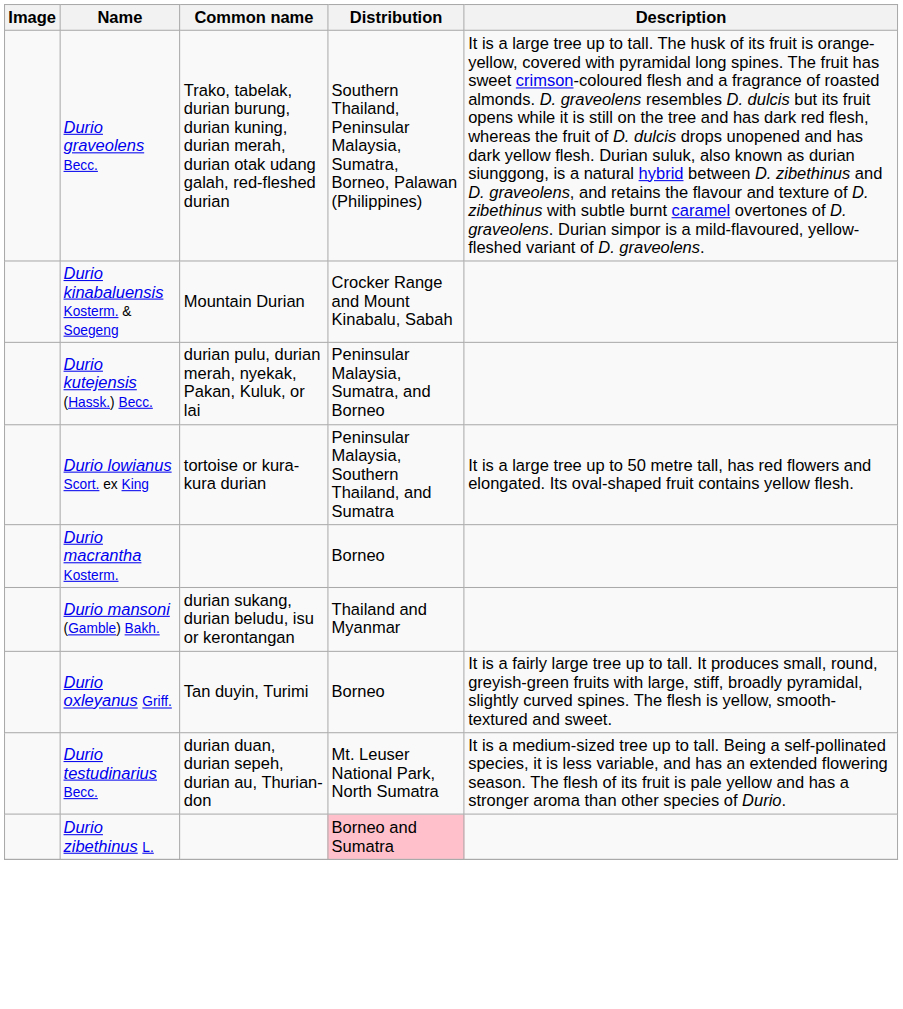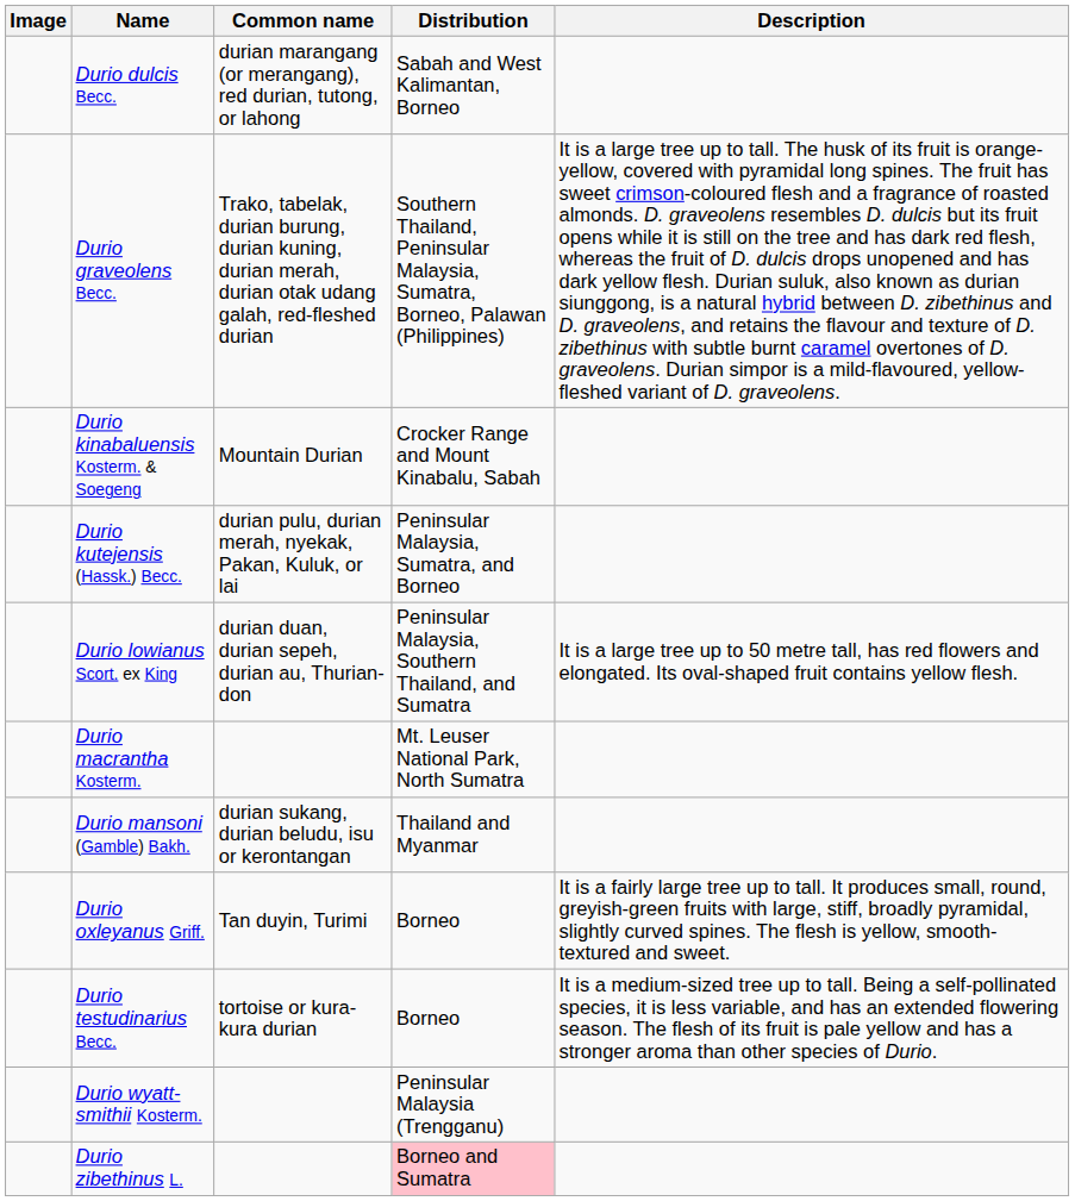 <table class="wikitable sortable">
 <tr>
 <th>Image</th>
 <th>Name</th>
 <th>Common name</th>
 <th>Distribution</th>
 <th>Description</th>
+</tr>
+<tr>
+<td></td>
+<td><em><a href='#'>Durio dulcis</a></em> <small><a href='#'>Becc.</a></small></td>
+<td>durian marangang (or merangang), red durian, tutong, or lahong</td>
+<td>Sabah and West Kalimantan, Borneo</td>
+<td></td>
 </tr>
 <tr>
 <td></td>
 <td><em><a href='#'>Durio graveolens</a></em> <small><a href='#'>Becc.</a></small></td>
 <td>Trako, tabelak, durian burung, durian kuning, durian merah, durian otak udang galah, red-fleshed durian</td>
 <td>Southern Thailand, Peninsular Malaysia, Sumatra, Borneo, Palawan (Philippines)</td>
 <td>It is a large tree up to  tall. The husk of its fruit is orange-yellow, covered with pyramidal  long spines. The fruit has sweet <a href='#'>crimson</a>-coloured flesh and a fragrance of roasted almonds. <em>D. graveolens</em> resembles <em>D. dulcis</em> but its fruit opens while it is still on the tree and has dark red flesh, whereas the fruit of <em>D. dulcis</em> drops unopened and has dark yellow flesh. Durian suluk, also known as durian siunggong, is a natural <a href='#'>hybrid</a> between <em>D. zibethinus</em> and <em>D. graveolens</em>, and retains the flavour and texture of <em>D. zibethinus</em> with subtle burnt <a href='#'>caramel</a> overtones of <em>D. graveolens</em>. Durian simpor is a mild-flavoured, yellow-fleshed variant of <em>D. graveolens</em>.</td>
 </tr>
 <tr>
 <td></td>
 <td><em><a href='#'>Durio kinabaluensis</a></em> <small><a href='#'>Kosterm.</a> & <a href='#'>Soegeng</a></small></td>
 <td>Mountain Durian</td>
 <td>Crocker Range and Mount Kinabalu, Sabah</td>
 <td></td>
 </tr>
 <tr>
 <td></td>
 <td><em><a href='#'>Durio kutejensis</a></em> <small>(<a href='#'>Hassk.</a>) <a href='#'>Becc.</a></small></td>
 <td>durian pulu, durian merah, nyekak, Pakan, Kuluk, or lai</td>
 <td>Peninsular Malaysia, Sumatra, and Borneo</td>
 <td></td>
 </tr>
 <tr>
 <td></td>
 <td><em><a href='#'>Durio lowianus</a></em> <small><a href='#'>Scort.</a> ex <a href='#'>King</a></small></td>
-<td>tortoise or kura-kura durian</td>
+<td>durian duan, durian sepeh, durian au, Thurian-don</td>
 <td>Peninsular Malaysia, Southern Thailand, and Sumatra</td>
 <td>It is a large tree up to 50 metre tall, has red flowers and elongated. Its oval-shaped fruit contains yellow flesh.</td>
 </tr>
 <tr>
 <td></td>
 <td><em><a href='#'>Durio macrantha</a></em> <small><a href='#'>Kosterm.</a></small></td>
 <td></td>
-<td>Borneo</td>
+<td>Mt. Leuser National Park, North Sumatra</td>
 <td></td>
 </tr>
 <tr>
 <td></td>
 <td><em><a href='#'>Durio mansoni</a></em> <small>(<a href='#'>Gamble</a>) <a href='#'>Bakh.</a></small></td>
 <td>durian sukang, durian beludu, isu or kerontangan</td>
 <td>Thailand and Myanmar</td>
 <td></td>
 </tr>
 <tr>
 <td></td>
 <td><em><a href='#'>Durio oxleyanus</a></em> <small><a href='#'>Griff.</a></small></td>
 <td>Tan duyin, Turimi</td>
 <td>Borneo</td>
 <td>It is a fairly large tree up to  tall. It produces small, round, greyish-green fruits with large, stiff, broadly pyramidal, slightly curved spines. The flesh is yellow, smooth-textured and sweet.</td>
 </tr>
 <tr>
 <td></td>
 <td><em><a href='#'>Durio testudinarius</a></em> <small><a href='#'>Becc.</a></small></td>
-<td>durian duan, durian sepeh, durian au, Thurian-don</td>
-<td>Mt. Leuser National Park, North Sumatra</td>
+<td>tortoise or kura-kura durian</td>
+<td>Borneo</td>
 <td>It is a medium-sized tree up to  tall. Being a self-pollinated species, it is less variable, and has an extended flowering season. The flesh of its fruit is pale yellow and has a stronger aroma than other species of <em>Durio</em>.</td>
+</tr>
+<tr>
+<td></td>
+<td><em><a href='#'>Durio wyatt-smithii</a></em> <small><a href='#'>Kosterm.</a></small></td>
+<td></td>
+<td>Peninsular Malaysia (Trengganu)</td>
+<td></td>
 </tr>
 <tr>
 <td></td>
 <td><em><a href='#'>Durio zibethinus</a></em> <small><a href='#'>L.</a></small></td>
 <td></td>
 <td style="background: pink;">Borneo and Sumatra</td>
 <td></td>
 </tr>
 <tr>
 </tr>
 </table>
